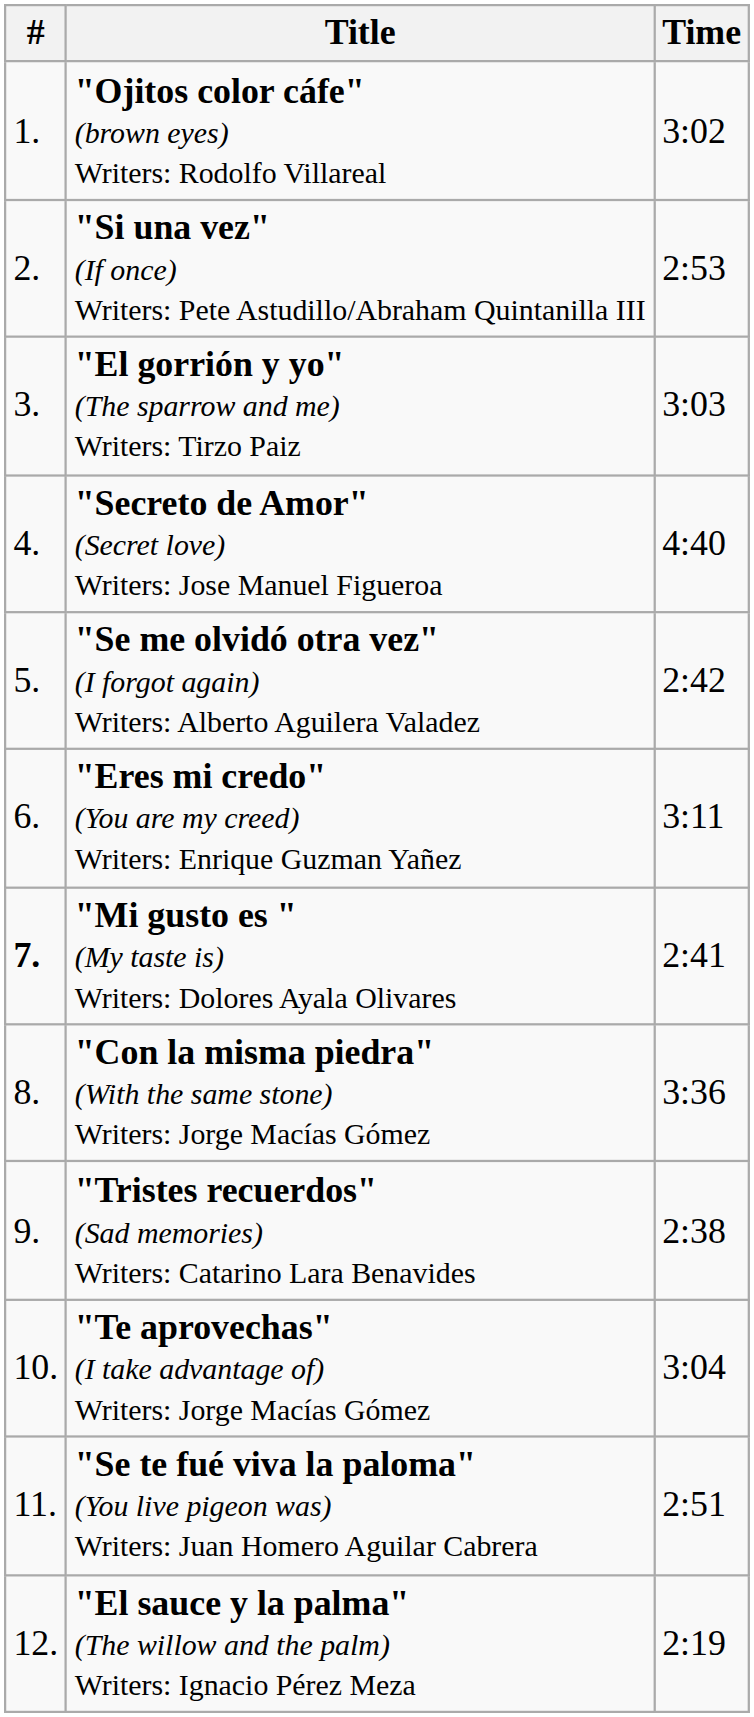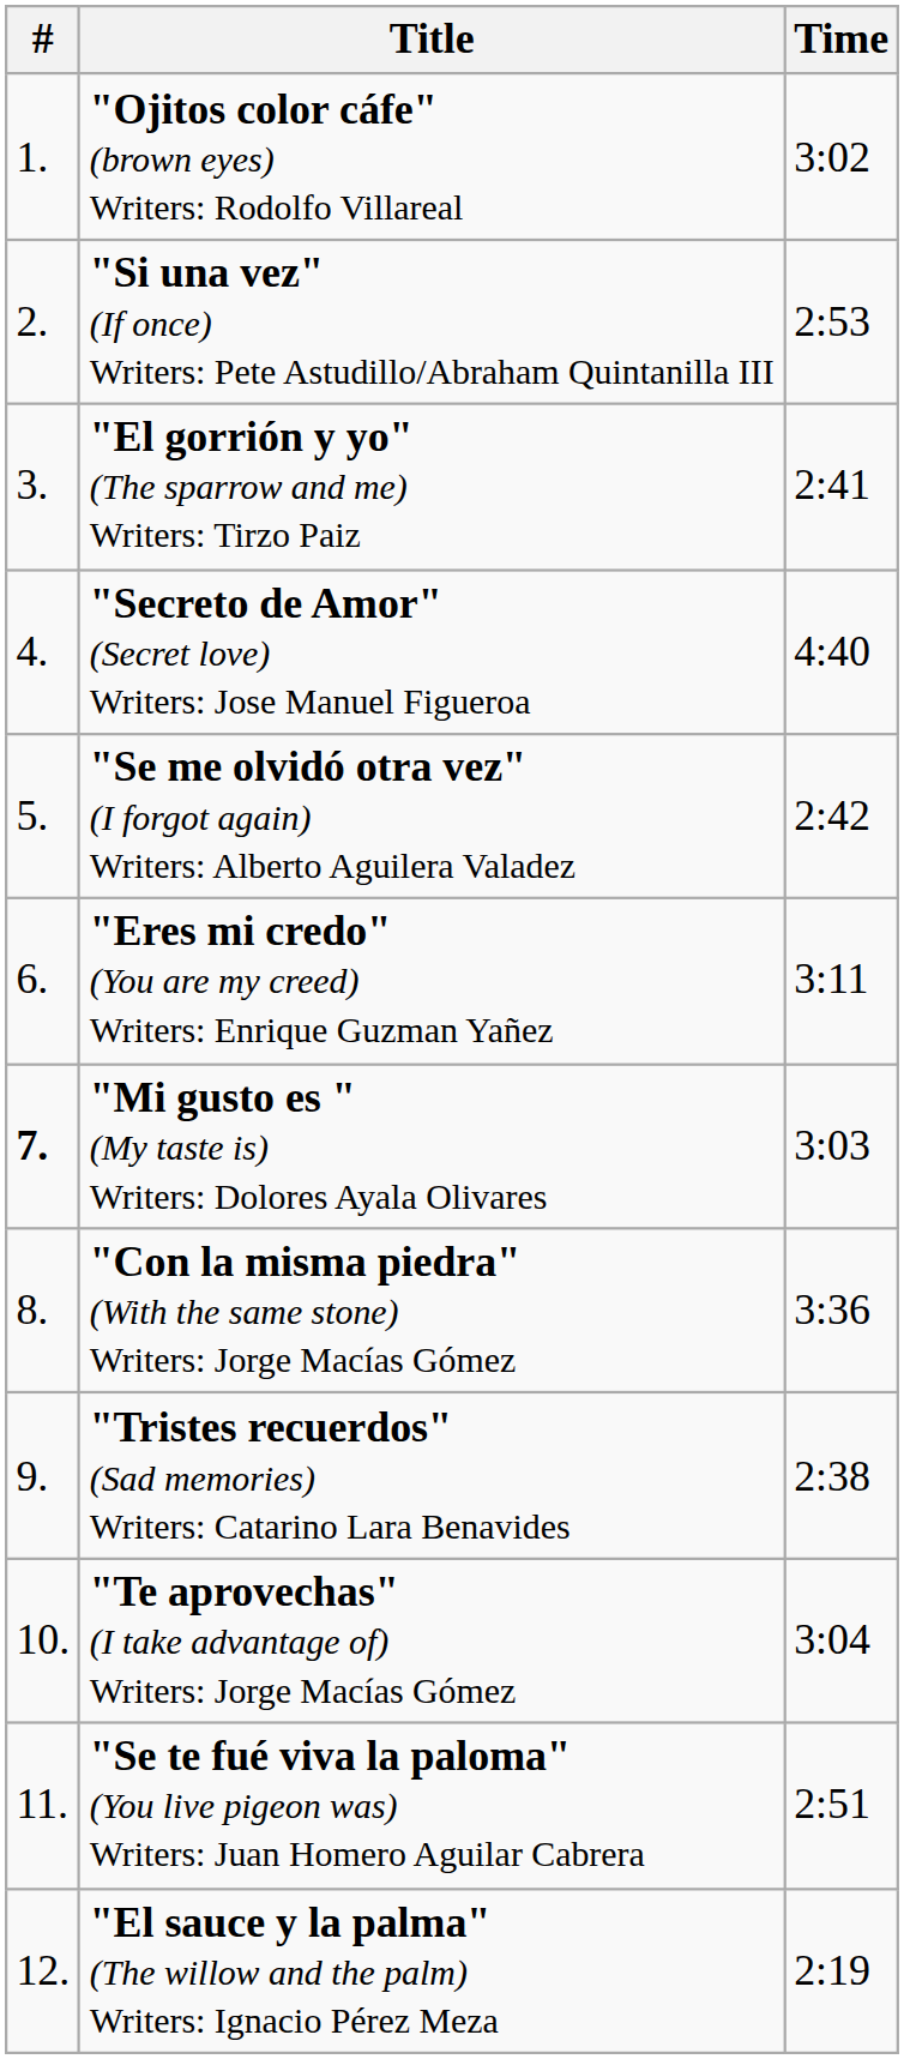 <table class="wikitable">
 <tr>
 <th>#</th>
 <th>Title</th>
 <th>Time</th>
 </tr>
 <tr>
 <td>1.</td>
 <td><strong>"Ojitos color cáfe"</strong> <br><small><em>(brown eyes)</em> <br>Writers: Rodolfo Villareal </small></td>
 <td>3:02</td>
 </tr>
 <tr>
 <td>2.</td>
 <td><strong>"Si una vez"</strong><br><small><em>(If once)</em> <br>Writers: Pete Astudillo/Abraham Quintanilla III </small></td>
 <td>2:53</td>
 </tr>
 <tr>
 <td>3.</td>
 <td><strong>"El gorrión y yo"</strong><br><small><em>(The sparrow and me)</em> <br>Writers: Tirzo Paiz </small></td>
-<td>3:03</td>
+<td>2:41</td>
 </tr>
 <tr>
 <td>4.</td>
 <td><strong>"Secreto de Amor"</strong><br><small><em>(Secret love)</em> <br>Writers: Jose Manuel Figueroa </small></td>
 <td>4:40</td>
 </tr>
 <tr>
 <td>5.</td>
 <td><strong>"Se me olvidó otra vez"</strong><br><small><em>(I forgot again)</em> <br>Writers: Alberto Aguilera Valadez </small></td>
 <td>2:42</td>
 </tr>
 <tr>
 <td>6.</td>
 <td><strong>"Eres mi credo"</strong><br><small><em>(You are my creed)</em> <br>Writers: Enrique Guzman Yañez </small></td>
 <td>3:11</td>
 </tr>
 <tr>
 <td><strong>7.</strong></td>
 <td><strong>"Mi gusto es "</strong><br><small><em>(My taste is)</em> <br>Writers: Dolores Ayala Olivares </small></td>
-<td>2:41</td>
+<td>3:03</td>
 </tr>
 <tr>
 <td>8.</td>
 <td><strong>"Con la misma piedra"</strong><br><small><em>(With the same stone)</em> <br>Writers: Jorge Macías Gómez </small></td>
 <td>3:36</td>
 </tr>
 <tr>
 <td>9.</td>
 <td><strong>"Tristes recuerdos"</strong><br><small><em>(Sad memories)</em> <br>Writers: Catarino Lara Benavides </small></td>
 <td>2:38</td>
 </tr>
 <tr>
 <td>10.</td>
 <td><strong>"Te aprovechas"</strong> <br><small> <em>(I take advantage of)</em> <br>Writers: Jorge Macías Gómez </small></td>
 <td>3:04</td>
 </tr>
 <tr>
 <td>11.</td>
 <td><strong>"Se te fué viva la paloma"</strong> <br><small> <em>(You live pigeon was)</em> <br>Writers: Juan Homero Aguilar Cabrera </small></td>
 <td>2:51</td>
 </tr>
 <tr>
 <td>12.</td>
 <td><strong>"El sauce y la palma"</strong> <br><small> <em>(The willow and the palm)</em> <br>Writers: Ignacio Pérez Meza </small></td>
 <td>2:19</td>
 </tr>
 <tr>
 </tr>
 </table>
